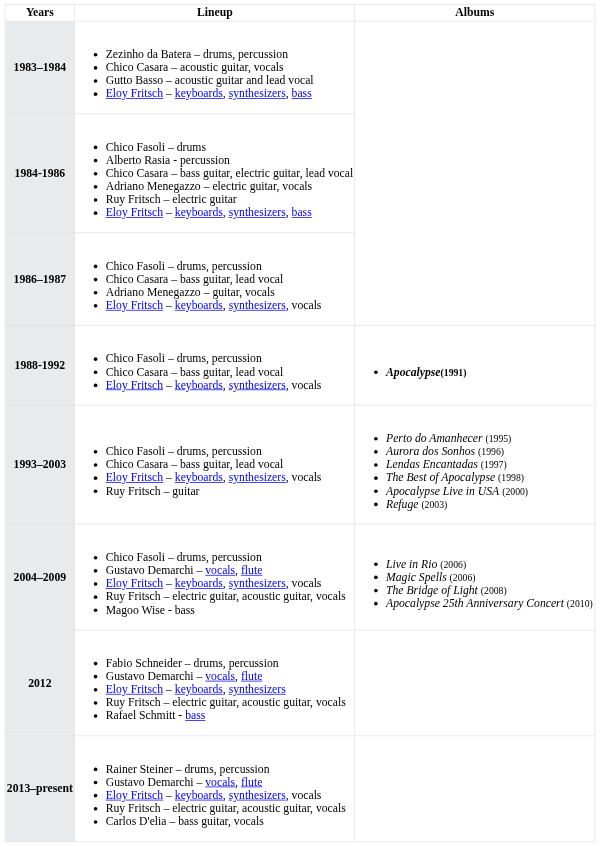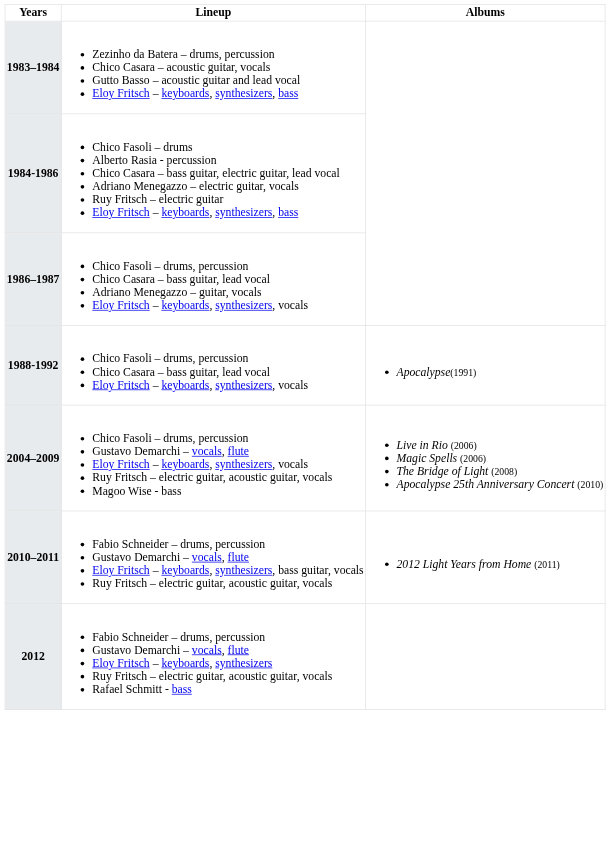 <table class="toccolours" border=1 cellpadding=2 cellspacing=2 style="float: lleft; margin: 0 0 1em 1em; border-collapse: collapse; border: 1px solid #E2E2E2;">
 <tr>
 <th>Years</th>
 <th>Lineup</th>
 <th>Albums</th>
 </tr>
 <tr>
 <th style="background:#e7ebee;">1983–1984</th>
 <td><br><ul><li>Zezinho da Batera  – drums, percussion</li><li>Chico Casara  – acoustic guitar, vocals</li><li>Gutto Basso  – acoustic guitar and lead vocal</li><li><a href='#'>Eloy Fritsch</a> – <a href='#'>keyboards</a>, <a href='#'>synthesizers</a>, <a href='#'>bass</a></li></ul></td>
 </tr>
 <tr>
 <th style="background:#e7ebee;">1984-1986</th>
 <td><br><ul><li>Chico Fasoli  – drums</li><li>Alberto Rasia - percussion</li><li>Chico Casara  – bass guitar, electric guitar, lead vocal</li><li>Adriano Menegazzo  – electric guitar, vocals</li><li>Ruy Fritsch – electric guitar</li><li><a href='#'>Eloy Fritsch</a> – <a href='#'>keyboards</a>, <a href='#'>synthesizers</a>, <a href='#'>bass</a></li></ul></td>
 </tr>
 <tr>
 <th style="background:#e7ebee;">1986–1987</th>
 <td><br><ul><li>Chico Fasoli  – drums, percussion</li><li>Chico Casara  – bass guitar, lead vocal</li><li>Adriano Menegazzo  – guitar, vocals</li><li><a href='#'>Eloy Fritsch</a> – <a href='#'>keyboards</a>, <a href='#'>synthesizers</a>, vocals</li></ul></td>
 </tr>
 <tr>
 <th style="background:#e7ebee;">1988-1992</th>
 <td><br><ul><li>Chico Fasoli  – drums, percussion</li><li>Chico Casara  – bass guitar, lead vocal</li><li><a href='#'>Eloy Fritsch</a> – <a href='#'>keyboards</a>, <a href='#'>synthesizers</a>, vocals</li></ul></td>
-<td><strong><br><ul><li><em>Apocalypse</em><small>(1991)</small></li></ul></strong></td>
-</tr>
-<tr>
-<th style="background:#e7ebee;">1993–2003</th>
-<td><br><ul><li>Chico Fasoli  – drums, percussion</li><li>Chico Casara  – bass guitar, lead vocal</li><li><a href='#'>Eloy Fritsch</a> – <a href='#'>keyboards</a>, <a href='#'>synthesizers</a>, vocals</li><li>Ruy Fritsch – guitar</li></ul></td>
-<td><br><ul><li><em>Perto do Amanhecer</em> <small>(1995)</small></li><li><em>Aurora dos Sonhos</em> <small>(1996)</small></li><li><em>Lendas Encantadas</em> <small>(1997)</small></li><li><em>The Best of Apocalypse</em> <small>(1998)</small></li><li><em>Apocalypse Live in USA</em> <small>(2000)</small></li><li><em>Refuge</em> <small>(2003)</small></li></ul></td>
+<td><br><ul><li><em>Apocalypse</em><small>(1991)</small></li></ul></td>
 </tr>
 <tr>
 <th style="background:#e7ebee;">2004–2009</th>
 <td><br><ul><li>Chico Fasoli  – drums, percussion</li><li>Gustavo Demarchi – <a href='#'>vocals</a>, <a href='#'>flute</a></li><li><a href='#'>Eloy Fritsch</a> – <a href='#'>keyboards</a>, <a href='#'>synthesizers</a>, vocals</li><li>Ruy Fritsch – electric guitar, acoustic guitar, vocals</li><li>Magoo Wise - bass</li></ul></td>
 <td><br><ul><li><em>Live in Rio</em> <small>(2006)</small></li><li><em>Magic Spells</em> <small>(2006)</small></li><li><em>The Bridge of Light</em> <small>(2008)</small></li><li><em>Apocalypse 25th Anniversary Concert</em> <small>(2010)</small></li></ul></td>
 </tr>
 <tr>
+<th style="background:#e7ebee;">2010–2011</th>
+<td><br><ul><li>Fabio Schneider – drums, percussion</li><li>Gustavo Demarchi – <a href='#'>vocals</a>, <a href='#'>flute</a></li><li><a href='#'>Eloy Fritsch</a> – <a href='#'>keyboards</a>, <a href='#'>synthesizers</a>, bass guitar, vocals</li><li>Ruy Fritsch – electric guitar, acoustic guitar, vocals</li></ul></td>
+<td><br><ul><li><em>2012 Light Years from Home</em> <small>(2011)</small></li></ul></td>
+</tr>
+<tr>
 <th style="background:#e7ebee;">2012</th>
 <td><br><ul><li>Fabio Schneider – drums, percussion</li><li>Gustavo Demarchi – <a href='#'>vocals</a>, <a href='#'>flute</a></li><li><a href='#'>Eloy Fritsch</a> – <a href='#'>keyboards</a>, <a href='#'>synthesizers</a></li><li>Ruy Fritsch – electric guitar, acoustic guitar, vocals</li><li>Rafael Schmitt - <a href='#'>bass</a></li></ul></td>
 </tr>
-<tr>
-<th style="background:#e7ebee;">2013–present</th>
-<td><br><ul><li>Rainer Steiner – drums, percussion</li><li>Gustavo Demarchi – <a href='#'>vocals</a>, <a href='#'>flute</a></li><li><a href='#'>Eloy Fritsch</a> – <a href='#'>keyboards</a>, <a href='#'>synthesizers</a>, vocals</li><li>Ruy Fritsch – electric guitar, acoustic guitar, vocals</li><li>Carlos D'elia – bass guitar, vocals</li></ul></td>
-<td></td>
-</tr>
 </table>
